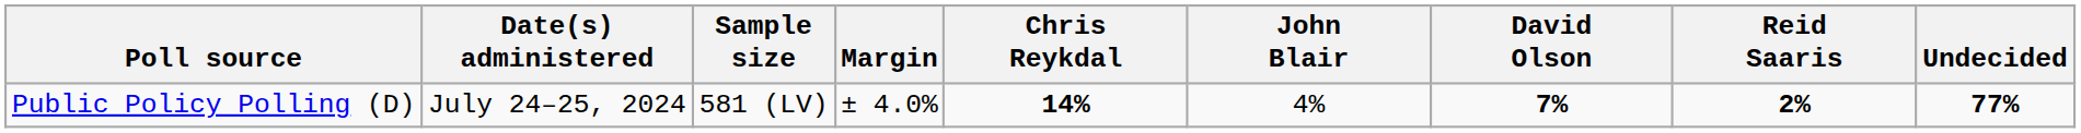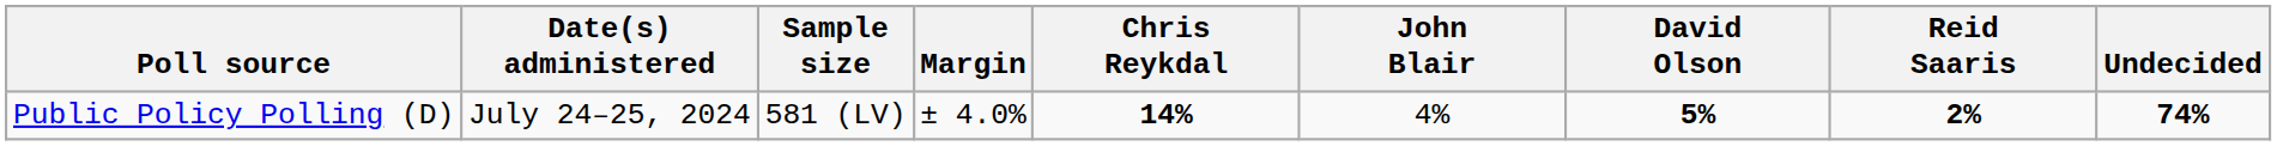 <table class="wikitable" style="font-size:90%;text-align:center;">
 <tr valign=bottom>
 <th>Poll source</th>
 <th>Date(s)<br>administered</th>
 <th>Sample<br>size</th>
 <th>Margin<br></th>
 <th style="width:100px;">Chris<br>Reykdal</th>
 <th style="width:100px;">John<br>Blair</th>
 <th style="width:100px;">David<br>Olson</th>
 <th style="width:100px;">Reid<br>Saaris</th>
 <th>Undecided</th>
 </tr>
 <tr>
 <td style="text-align:left;"><a href='#'>Public Policy Polling</a> (D)</td>
 <td>July 24–25, 2024</td>
 <td>581 (LV)</td>
 <td>± 4.0%</td>
 <td><strong>14%</strong></td>
 <td>4%</td>
-<td><strong>7%</strong></td>
+<td><strong>5%</strong></td>
 <td><strong>2%</strong></td>
-<td><strong>77%</strong></td>
+<td><strong>74%</strong></td>
 </tr>
 </table>
